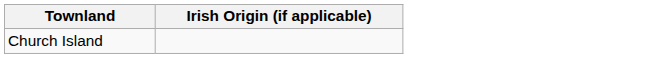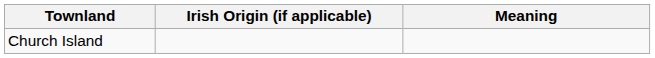 <table class="wikitable" style="border:1px solid darkgray;">
 <tr>
 <th width="150">Townland</th>
 <th width="250">Irish Origin (if applicable)</th>
+<th width="250">Meaning</th>
 </tr>
 <tr>
 <td>Church Island</td>
 <td></td>
+<td></td>
 </tr>
 </table>
